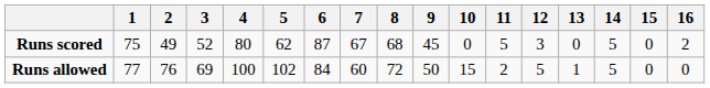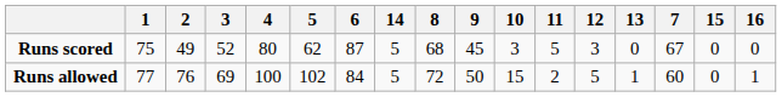 <table class="wikitable" style="text-align:center; width:54%" align="center">
 <tr>
 <th style="width:12%"></th>
 <th style="width:4%">1</th>
 <th style="width:4%">2</th>
 <th style="width:4%">3</th>
 <th style="width:4%">4</th>
 <th style="width:4%">5</th>
 <th style="width:4%">6</th>
-<th style="width:4%">7</th>
+<th style="width:4%">14</th>
 <th style="width:4%">8</th>
 <th style="width:4%">9</th>
 <th style="width:4%">10</th>
 <th style="width:4%">11</th>
 <th style="width:4%">12</th>
 <th style="width:4%">13</th>
-<th style="width:4%">14</th>
+<th style="width:4%">7</th>
 <th style="width:4%">15</th>
 <th style="width:4%">16</th>
 </tr>
 <tr>
 <td><strong>Runs scored</strong></td>
 <td>75</td>
 <td>49</td>
 <td>52</td>
 <td>80</td>
 <td>62</td>
 <td>87</td>
-<td>67</td>
+<td>5</td>
 <td>68</td>
 <td>45</td>
-<td>0</td>
+<td>3</td>
 <td>5</td>
 <td>3</td>
 <td>0</td>
-<td>5</td>
+<td>67</td>
 <td>0</td>
-<td>2</td>
+<td>0</td>
 </tr>
 <tr>
 <td><strong>Runs allowed</strong></td>
 <td>77</td>
 <td>76</td>
 <td>69</td>
 <td>100</td>
 <td>102</td>
 <td>84</td>
-<td>60</td>
+<td>5</td>
 <td>72</td>
 <td>50</td>
 <td>15</td>
 <td>2</td>
 <td>5</td>
 <td>1</td>
-<td>5</td>
+<td>60</td>
 <td>0</td>
-<td>0</td>
+<td>1</td>
 </tr>
 </table>
